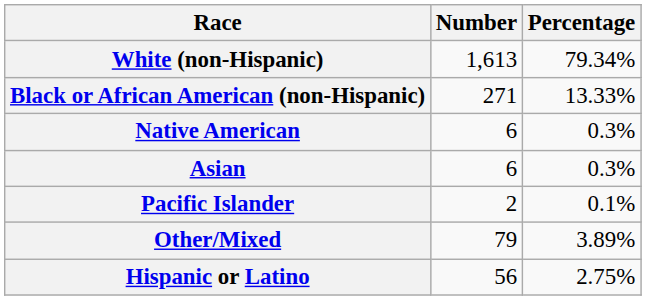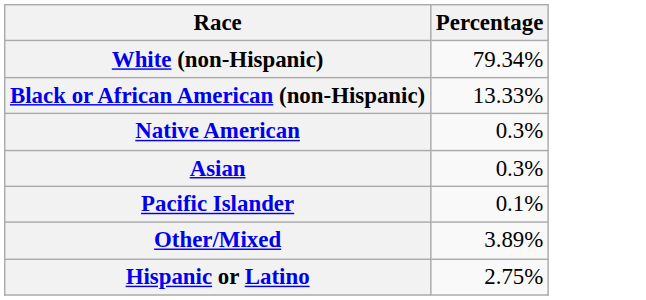 <table class="wikitable" style="text-align:right">
 <tr>
 <th scope="col">Race</th>
-<th scope="col">Number</th>
 <th scope="col">Percentage</th>
 </tr>
 <tr>
 <th scope="row"><a href='#'>White</a> (non-Hispanic)</th>
-<td>1,613</td>
 <td>79.34%</td>
 </tr>
 <tr>
 <th scope="row"><a href='#'>Black or African American</a> (non-Hispanic)</th>
-<td>271</td>
 <td>13.33%</td>
 </tr>
 <tr>
 <th scope="row"><a href='#'>Native American</a></th>
-<td>6</td>
 <td>0.3%</td>
 </tr>
 <tr>
 <th scope="row"><a href='#'>Asian</a></th>
-<td>6</td>
 <td>0.3%</td>
 </tr>
 <tr>
 <th scope="row"><a href='#'>Pacific Islander</a></th>
-<td>2</td>
 <td>0.1%</td>
 </tr>
 <tr>
 <th scope="row"><a href='#'>Other/Mixed</a></th>
-<td>79</td>
 <td>3.89%</td>
 </tr>
 <tr>
 <th scope="row"><a href='#'>Hispanic</a> or <a href='#'>Latino</a></th>
-<td>56</td>
 <td>2.75%</td>
 </tr>
 </table>
